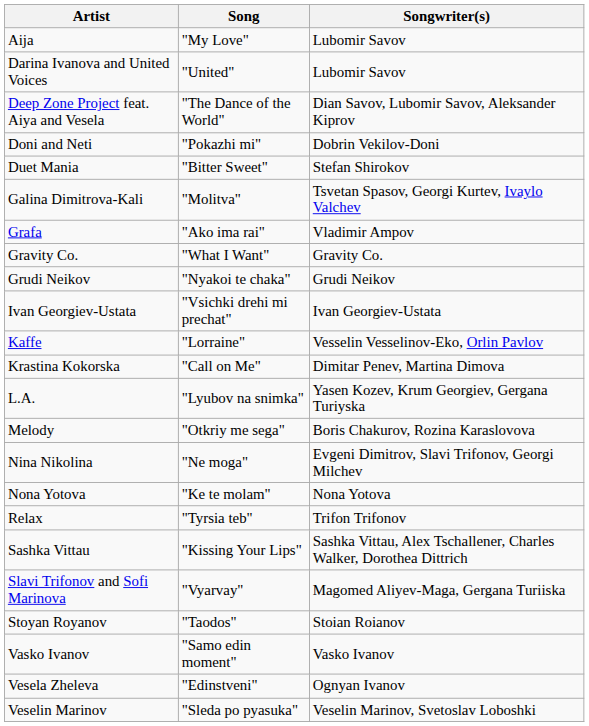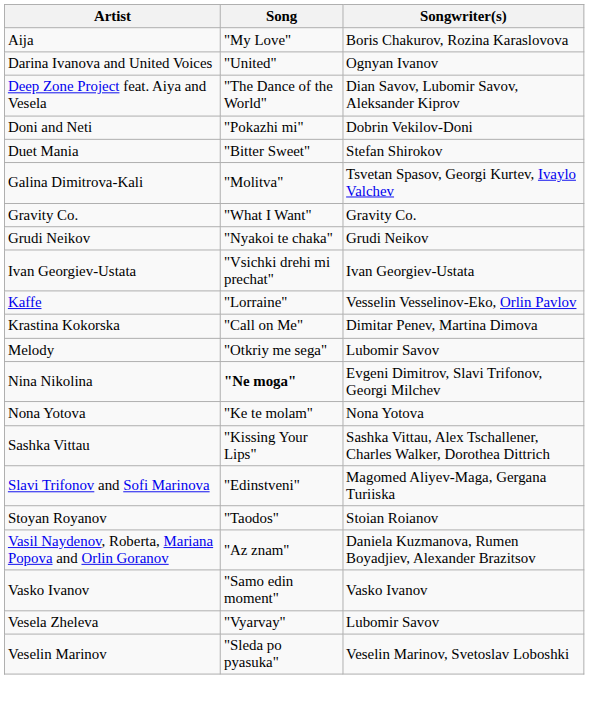 <table class="sortable wikitable" style="margin: 1em auto 1em auto;">
 <tr>
 <th>Artist</th>
 <th>Song</th>
 <th>Songwriter(s)</th>
 </tr>
 <tr>
 <td align="left">Aija</td>
 <td align="left">"My Love"</td>
-<td>Lubomir Savov</td>
+<td>Boris Chakurov, Rozina Karaslovova</td>
 </tr>
 <tr>
 <td align="left">Darina Ivanova and United Voices</td>
 <td align="left">"United"</td>
-<td>Lubomir Savov</td>
+<td>Ognyan Ivanov</td>
 </tr>
 <tr>
 <td align="left"><a href='#'>Deep Zone Project</a> feat. Aiya and Vesela</td>
 <td align="left">"The Dance of the World"</td>
 <td>Dian Savov, Lubomir Savov, Aleksander Kiprov</td>
 </tr>
 <tr>
 <td align="left">Doni and Neti</td>
 <td align="left">"Pokazhi mi" </td>
 <td>Dobrin Vekilov-Doni</td>
 </tr>
 <tr>
 <td align="left">Duet Mania</td>
 <td align="left">"Bitter Sweet"</td>
 <td>Stefan Shirokov</td>
 </tr>
 <tr>
 <td align="left">Galina Dimitrova-Kali</td>
 <td align="left">"Molitva" </td>
 <td>Tsvetan Spasov, Georgi Kurtev, <a href='#'>Ivaylo Valchev</a></td>
-</tr>
-<tr>
-<td align="left"><a href='#'>Grafa</a></td>
-<td align="left">"Ako ima rai" </td>
-<td>Vladimir Ampov</td>
 </tr>
 <tr>
 <td align="left">Gravity Co.</td>
 <td align="left">"What I Want"</td>
 <td>Gravity Co.</td>
 </tr>
 <tr>
 <td align="left">Grudi Neikov</td>
 <td align="left">"Nyakoi te chaka" </td>
 <td>Grudi Neikov</td>
 </tr>
 <tr>
 <td align="left">Ivan Georgiev-Ustata</td>
 <td align="left">"Vsichki drehi mi prechat" </td>
 <td>Ivan Georgiev-Ustata</td>
 </tr>
 <tr>
 <td align="left"><a href='#'>Kaffe</a></td>
 <td align="left">"Lorraine"</td>
 <td>Vesselin Vesselinov-Eko, <a href='#'>Orlin Pavlov</a></td>
 </tr>
 <tr>
 <td align="left">Krastina Kokorska</td>
 <td align="left">"Call on Me"</td>
 <td>Dimitar Penev, Martina Dimova</td>
 </tr>
 <tr>
-<td align="left">L.A.</td>
-<td align="left">"Lyubov na snimka" </td>
-<td>Yasen Kozev, Krum Georgiev, Gergana Turiyska</td>
-</tr>
-<tr>
 <td align="left">Melody</td>
 <td align="left">"Otkriy me sega" </td>
-<td>Boris Chakurov, Rozina Karaslovova</td>
+<td>Lubomir Savov</td>
 </tr>
 <tr>
 <td align="left">Nina Nikolina</td>
-<td align="left">"Ne moga" </td>
+<td align="left"><strong>"Ne moga" </strong></td>
 <td>Evgeni Dimitrov, Slavi Trifonov, Georgi Milchev</td>
 </tr>
 <tr>
 <td align="left">Nona Yotova</td>
 <td align="left">"Ke te molam" </td>
 <td>Nona Yotova</td>
 </tr>
 <tr>
-<td align="left">Relax</td>
-<td align="left">"Tyrsia teb" </td>
-<td>Trifon Trifonov</td>
-</tr>
-<tr>
 <td align="left">Sashka Vittau</td>
 <td align="left">"Kissing Your Lips"</td>
 <td>Sashka Vittau, Alex Tschallener, Charles Walker, Dorothea Dittrich</td>
 </tr>
 <tr>
 <td align="left"><a href='#'>Slavi Trifonov</a> and <a href='#'>Sofi Marinova</a></td>
-<td align="left">"Vyarvay" </td>
+<td align="left">"Edinstveni" </td>
 <td>Magomed Aliyev-Maga, Gergana Turiiska</td>
 </tr>
 <tr>
 <td align="left">Stoyan Royanov</td>
 <td align="left">"Taodos" </td>
 <td>Stoian Roianov</td>
 </tr>
 <tr>
+<td align="left"><a href='#'>Vasil Naydenov</a>, Roberta, <a href='#'>Mariana Popova</a> and <a href='#'>Orlin Goranov</a></td>
+<td align="left">"Az znam" </td>
+<td>Daniela Kuzmanova, Rumen Boyadjiev, Alexander Brazitsov</td>
+</tr>
+<tr>
 <td align="left">Vasko Ivanov</td>
 <td align="left">"Samo edin moment" </td>
 <td>Vasko Ivanov</td>
 </tr>
 <tr>
 <td align="left">Vesela Zheleva</td>
-<td align="left">"Edinstveni" </td>
-<td>Ognyan Ivanov</td>
+<td align="left">"Vyarvay" </td>
+<td>Lubomir Savov</td>
 </tr>
 <tr>
 <td align="left">Veselin Marinov</td>
 <td align="left">"Sleda po pyasuka" </td>
 <td>Veselin Marinov, Svetoslav Loboshki</td>
 </tr>
 </table>
